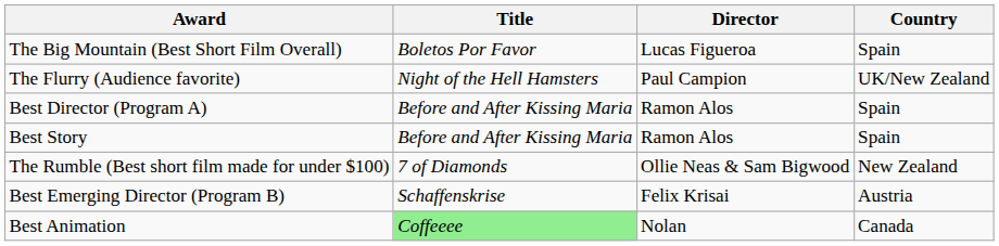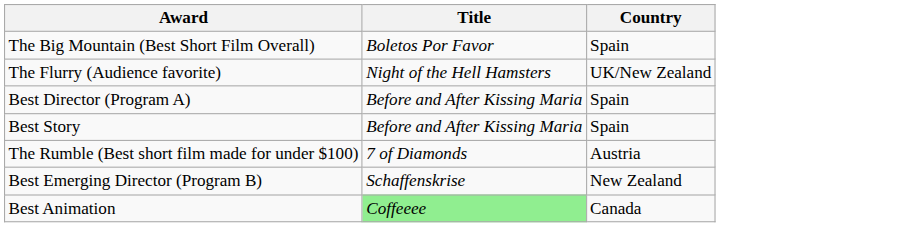 <table class="wikitable">
 <tr>
 <th>Award</th>
 <th>Title</th>
-<th>Director</th>
 <th>Country</th>
 </tr>
 <tr>
 <td>The Big Mountain (Best Short Film Overall)</td>
 <td><em>Boletos Por Favor</em></td>
-<td>Lucas Figueroa</td>
 <td>Spain</td>
 </tr>
 <tr>
 <td>The Flurry (Audience favorite)</td>
 <td><em>Night of the Hell Hamsters</em></td>
-<td>Paul Campion</td>
 <td>UK/New Zealand</td>
 </tr>
 <tr>
 <td>Best Director (Program A)</td>
 <td><em>Before and After Kissing Maria</em></td>
-<td>Ramon Alos</td>
 <td>Spain</td>
 </tr>
 <tr>
 <td>Best Story</td>
 <td><em>Before and After Kissing Maria</em></td>
-<td>Ramon Alos</td>
 <td>Spain</td>
 </tr>
 <tr>
 <td>The Rumble (Best short film made for under $100)</td>
 <td><em>7 of Diamonds</em></td>
-<td>Ollie Neas & Sam Bigwood</td>
-<td>New Zealand</td>
+<td>Austria</td>
 </tr>
 <tr>
 <td>Best Emerging Director (Program B)</td>
 <td><em>Schaffenskrise</em></td>
-<td>Felix Krisai</td>
-<td>Austria</td>
+<td>New Zealand</td>
 </tr>
 <tr>
 <td>Best Animation</td>
 <td style="background: lightgreen;"><em>Coffeeee</em></td>
-<td>Nolan</td>
 <td>Canada</td>
 </tr>
 </table>
